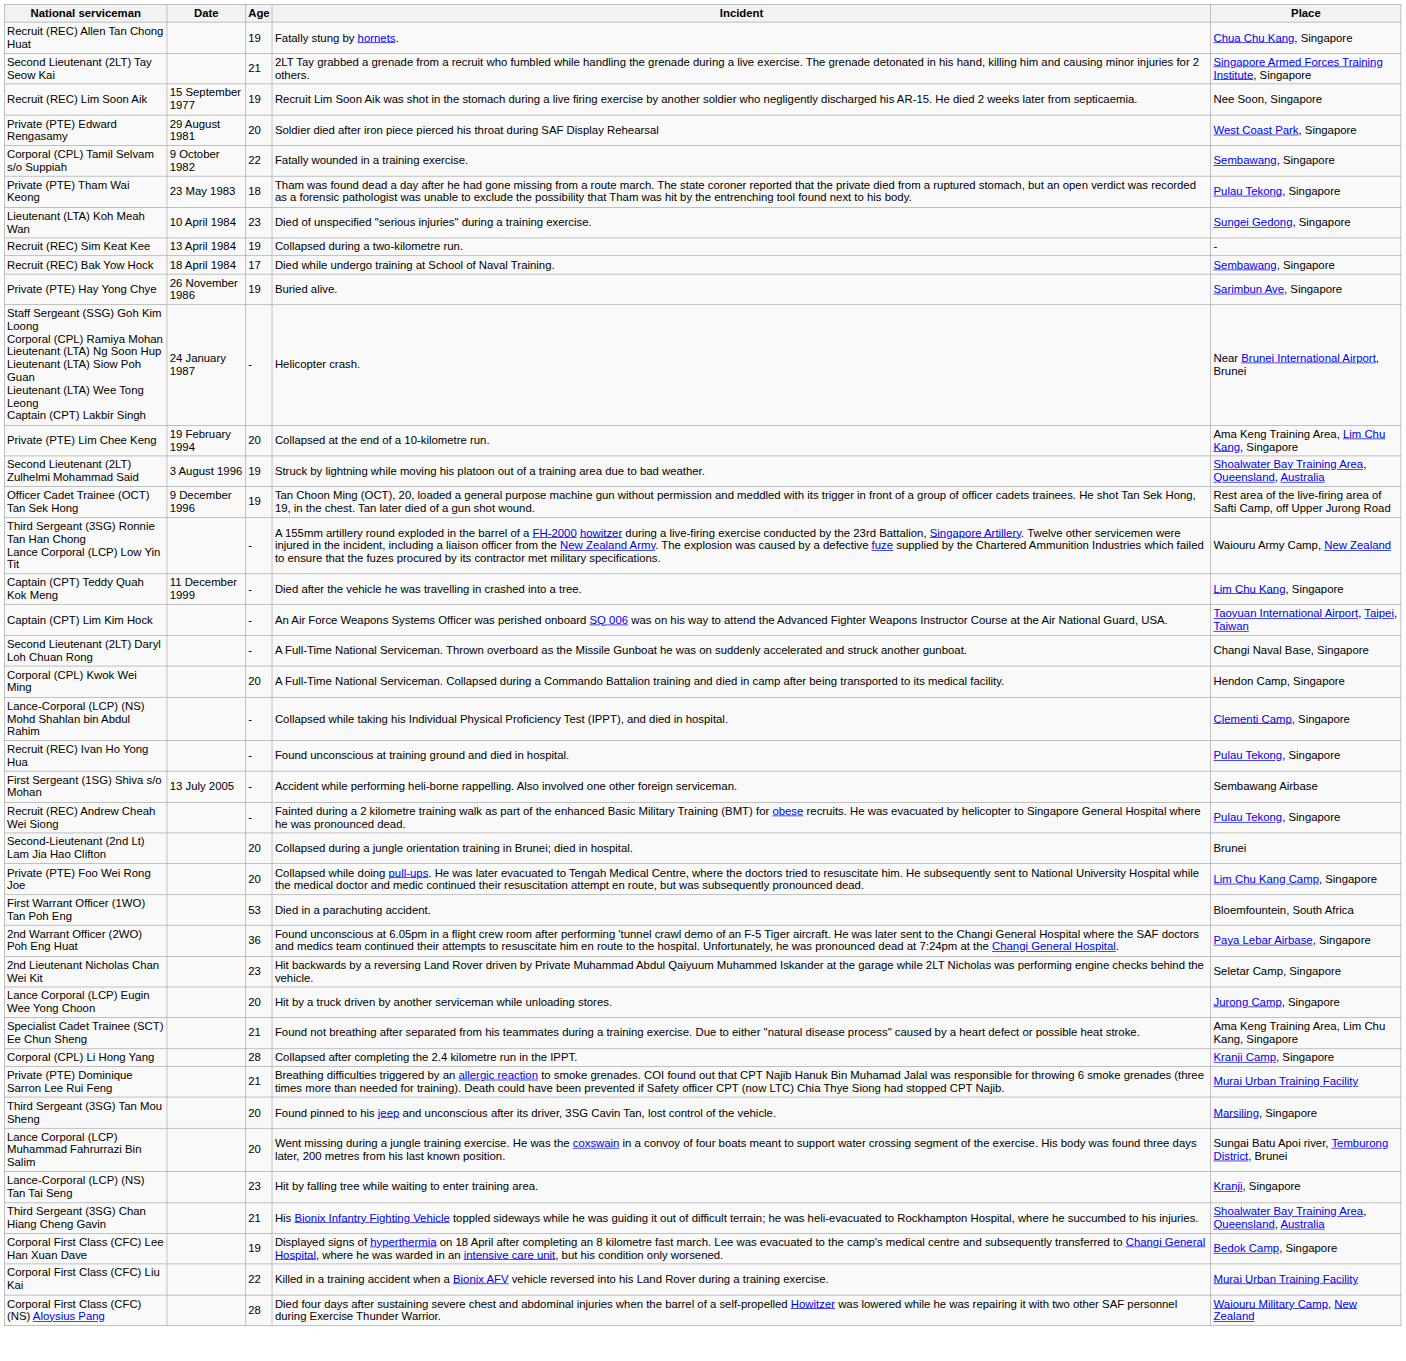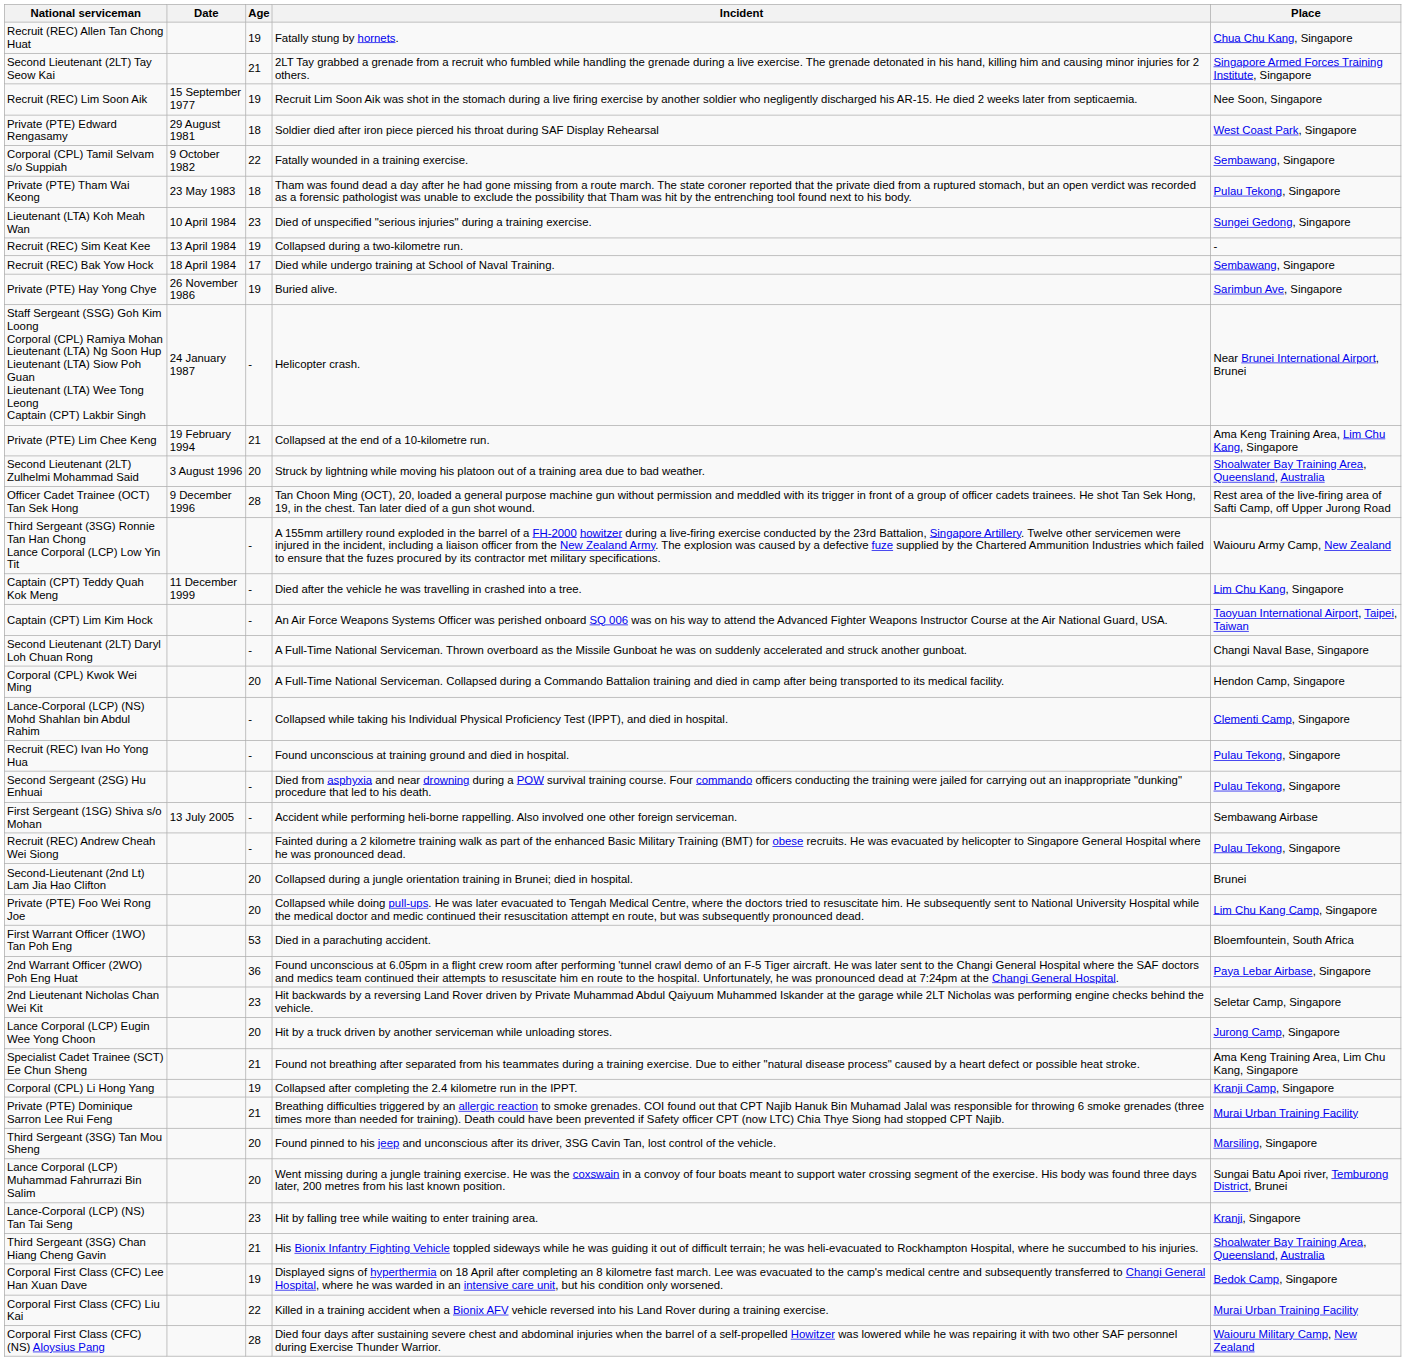 <table class="wikitable sortable">
 <tr>
 <th>National serviceman</th>
 <th>Date</th>
 <th>Age</th>
 <th>Incident</th>
 <th>Place</th>
 </tr>
 <tr>
 <td>Recruit (REC) Allen Tan Chong Huat</td>
 <td></td>
 <td>19</td>
 <td>Fatally stung by <a href='#'>hornets</a>.</td>
 <td><a href='#'>Chua Chu Kang</a>, Singapore</td>
 </tr>
 <tr>
 <td>Second Lieutenant (2LT) Tay Seow Kai</td>
 <td></td>
 <td>21</td>
 <td>2LT Tay grabbed a grenade from a recruit who fumbled while handling the grenade during a live exercise. The grenade detonated in his hand, killing him and causing minor injuries for 2 others.</td>
 <td><a href='#'>Singapore Armed Forces Training Institute</a>, Singapore</td>
 </tr>
 <tr>
 <td>Recruit (REC) Lim Soon Aik</td>
 <td>15 September 1977</td>
 <td>19</td>
 <td>Recruit Lim Soon Aik was shot in the stomach during a live firing exercise by another soldier who negligently discharged his AR-15. He died 2 weeks later from septicaemia.</td>
 <td>Nee Soon, Singapore</td>
 </tr>
 <tr>
 <td>Private (PTE) Edward Rengasamy</td>
 <td>29 August 1981</td>
-<td>20</td>
+<td>18</td>
 <td>Soldier died after iron piece pierced his throat during SAF Display Rehearsal </td>
 <td><a href='#'>West Coast Park</a>, Singapore</td>
 </tr>
 <tr>
 <td>Corporal (CPL) Tamil Selvam s/o Suppiah</td>
 <td>9 October 1982</td>
 <td>22</td>
 <td>Fatally wounded in a training exercise.</td>
 <td><a href='#'>Sembawang</a>, Singapore</td>
 </tr>
 <tr>
 <td>Private (PTE) Tham Wai Keong</td>
 <td>23 May 1983</td>
 <td>18</td>
 <td>Tham was found dead a day after he had gone missing from a route march. The state coroner reported that the private died from a ruptured stomach, but an open verdict was recorded as a forensic pathologist was unable to exclude the possibility that Tham was hit by the entrenching tool found next to his body.</td>
 <td><a href='#'>Pulau Tekong</a>, Singapore</td>
 </tr>
 <tr>
 <td>Lieutenant (LTA) Koh Meah Wan</td>
 <td>10 April 1984</td>
 <td>23</td>
 <td>Died of unspecified "serious injuries" during a training exercise.</td>
 <td><a href='#'>Sungei Gedong</a>, Singapore</td>
 </tr>
 <tr>
 <td>Recruit (REC) Sim Keat Kee</td>
 <td>13 April 1984</td>
 <td>19</td>
 <td>Collapsed during a two-kilometre run.</td>
 <td>-</td>
 </tr>
 <tr>
 <td>Recruit (REC) Bak Yow Hock</td>
 <td>18 April 1984</td>
 <td>17</td>
 <td>Died while undergo training at School of Naval Training.</td>
 <td><a href='#'>Sembawang</a>, Singapore</td>
 </tr>
 <tr>
 <td>Private (PTE) Hay Yong Chye</td>
 <td>26 November 1986</td>
 <td>19</td>
 <td>Buried alive.</td>
 <td><a href='#'>Sarimbun Ave</a>, Singapore</td>
 </tr>
 <tr>
 <td>Staff Sergeant (SSG) Goh Kim Loong<br>Corporal (CPL) Ramiya Mohan<br>Lieutenant (LTA) Ng Soon Hup<br>Lieutenant (LTA) Siow Poh Guan<br>Lieutenant (LTA) Wee Tong Leong<br>Captain (CPT) Lakbir Singh</td>
 <td>24 January 1987</td>
 <td>-</td>
 <td>Helicopter crash.</td>
 <td>Near <a href='#'>Brunei International Airport</a>, Brunei</td>
 </tr>
 <tr>
 <td>Private (PTE) Lim Chee Keng</td>
 <td>19 February 1994</td>
-<td>20</td>
+<td>21</td>
 <td>Collapsed at the end of a 10-kilometre run.</td>
 <td>Ama Keng Training Area, <a href='#'>Lim Chu Kang</a>, Singapore</td>
 </tr>
 <tr>
 <td>Second Lieutenant (2LT) Zulhelmi Mohammad Said</td>
 <td>3 August 1996</td>
-<td>19</td>
+<td>20</td>
 <td>Struck by lightning while moving his platoon out of a training area due to bad weather.</td>
 <td><a href='#'>Shoalwater Bay Training Area</a>, <a href='#'>Queensland</a>, <a href='#'>Australia</a></td>
 </tr>
 <tr>
 <td>Officer Cadet Trainee (OCT) Tan Sek Hong</td>
 <td>9 December 1996</td>
-<td>19</td>
+<td>28</td>
 <td>Tan Choon Ming (OCT), 20, loaded a general purpose machine gun without permission and meddled with its trigger in front of a group of officer cadets trainees. He shot Tan Sek Hong, 19, in the chest. Tan later died of a gun shot wound.</td>
 <td>Rest area of the live-firing area of Safti Camp, off Upper Jurong Road</td>
 </tr>
 <tr>
 <td>Third Sergeant (3SG) Ronnie Tan Han Chong<br>Lance Corporal (LCP) Low Yin Tit</td>
 <td></td>
 <td>-</td>
 <td>A 155mm artillery round exploded in the barrel of a <a href='#'>FH-2000</a> <a href='#'>howitzer</a> during a live-firing exercise conducted by the 23rd Battalion, <a href='#'>Singapore Artillery</a>. Twelve other servicemen were injured in the incident, including a liaison officer from the <a href='#'>New Zealand Army</a>. The explosion was caused by a defective <a href='#'>fuze</a> supplied by the Chartered Ammunition Industries which failed to ensure that the fuzes procured by its contractor met military specifications.</td>
 <td>Waiouru Army Camp, <a href='#'>New Zealand</a></td>
 </tr>
 <tr>
 <td>Captain (CPT) Teddy Quah Kok Meng</td>
 <td>11 December 1999</td>
 <td>-</td>
 <td>Died after the vehicle he was travelling in crashed into a tree.</td>
 <td><a href='#'>Lim Chu Kang</a>, Singapore</td>
 </tr>
 <tr>
 <td>Captain (CPT) Lim Kim Hock</td>
 <td></td>
 <td>-</td>
 <td>An Air Force Weapons Systems Officer was perished onboard <a href='#'>SQ 006</a>  was on his way to attend the Advanced Fighter Weapons Instructor Course at the Air National Guard, USA.</td>
 <td><a href='#'>Taoyuan International Airport</a>, <a href='#'>Taipei</a>, <a href='#'>Taiwan</a></td>
 </tr>
 <tr>
 <td>Second Lieutenant (2LT) Daryl Loh Chuan Rong</td>
 <td></td>
 <td>-</td>
 <td>A Full-Time National Serviceman. Thrown overboard as the Missile Gunboat he was on suddenly accelerated and struck another gunboat.</td>
 <td>Changi Naval Base, Singapore</td>
 </tr>
 <tr>
 <td>Corporal (CPL) Kwok Wei Ming</td>
 <td></td>
 <td>20</td>
 <td>A Full-Time National Serviceman. Collapsed during a Commando Battalion training and died in camp after being transported to its medical facility.</td>
 <td>Hendon Camp, Singapore</td>
 </tr>
 <tr>
 <td>Lance-Corporal (LCP) (NS) Mohd Shahlan bin Abdul Rahim</td>
 <td></td>
 <td>-</td>
 <td>Collapsed while taking his Individual Physical Proficiency Test (IPPT), and died in hospital.</td>
 <td><a href='#'>Clementi Camp</a>, Singapore</td>
 </tr>
 <tr>
 <td>Recruit (REC) Ivan Ho Yong Hua</td>
 <td></td>
 <td>-</td>
 <td>Found unconscious at training ground and died in hospital.</td>
+<td><a href='#'>Pulau Tekong</a>, Singapore</td>
+</tr>
+<tr>
+<td>Second Sergeant (2SG) Hu Enhuai</td>
+<td></td>
+<td>-</td>
+<td>Died from <a href='#'>asphyxia</a> and near <a href='#'>drowning</a> during a <a href='#'>POW</a> survival training course. Four <a href='#'>commando</a> officers conducting the training were jailed for carrying out an inappropriate "dunking" procedure that led to his death.</td>
 <td><a href='#'>Pulau Tekong</a>, Singapore</td>
 </tr>
 <tr>
 <td>First Sergeant (1SG) Shiva s/o Mohan</td>
 <td>13 July 2005</td>
 <td>-</td>
 <td>Accident while performing heli-borne rappelling. Also involved one other foreign serviceman.</td>
 <td>Sembawang Airbase</td>
 </tr>
 <tr>
 <td>Recruit (REC) Andrew Cheah Wei Siong</td>
 <td></td>
 <td>-</td>
 <td>Fainted during a 2 kilometre training walk as part of the enhanced Basic Military Training (BMT) for <a href='#'>obese</a> recruits. He was evacuated by helicopter to Singapore General Hospital where he was pronounced dead.</td>
 <td><a href='#'>Pulau Tekong</a>, Singapore</td>
 </tr>
 <tr>
 <td>Second-Lieutenant (2nd Lt) Lam Jia Hao Clifton</td>
 <td></td>
 <td>20</td>
 <td>Collapsed during a jungle orientation training in Brunei; died in hospital.</td>
 <td>Brunei</td>
 </tr>
 <tr>
 <td>Private (PTE) Foo Wei Rong Joe</td>
 <td></td>
 <td>20</td>
 <td>Collapsed while doing <a href='#'>pull-ups</a>. He was later evacuated to Tengah Medical Centre, where the doctors tried to resuscitate him. He subsequently sent to National University Hospital while the medical doctor and medic continued their resuscitation attempt en route, but was subsequently pronounced dead.</td>
 <td><a href='#'>Lim Chu Kang Camp</a>, Singapore</td>
 </tr>
 <tr>
 <td>First Warrant Officer (1WO) Tan Poh Eng</td>
 <td></td>
 <td>53</td>
 <td>Died in a parachuting accident.</td>
 <td>Bloemfountein, South Africa</td>
 </tr>
 <tr>
 <td>2nd Warrant Officer (2WO) Poh Eng Huat</td>
 <td></td>
 <td>36</td>
 <td>Found unconscious at 6.05pm in a flight crew room after performing 'tunnel crawl demo of an F-5 Tiger aircraft. He was later sent to the Changi General Hospital where the SAF doctors and medics team continued their attempts to resuscitate him en route to the hospital. Unfortunately, he was pronounced dead at 7:24pm at the <a href='#'>Changi General Hospital</a>.</td>
 <td><a href='#'>Paya Lebar Airbase</a>, Singapore</td>
 </tr>
 <tr>
 <td>2nd Lieutenant Nicholas Chan Wei Kit</td>
 <td></td>
 <td>23</td>
 <td>Hit backwards by a reversing Land Rover driven by Private Muhammad Abdul Qaiyuum Muhammed Iskander at the garage while 2LT Nicholas was performing engine checks behind the vehicle.</td>
 <td>Seletar Camp, Singapore</td>
 </tr>
 <tr>
 <td>Lance Corporal (LCP) Eugin Wee Yong Choon</td>
 <td></td>
 <td>20</td>
 <td>Hit by a truck driven by another serviceman while unloading stores.</td>
 <td><a href='#'>Jurong Camp</a>, Singapore</td>
 </tr>
 <tr>
 <td>Specialist Cadet Trainee (SCT) Ee Chun Sheng</td>
 <td></td>
 <td>21</td>
 <td>Found not breathing after separated from his teammates during a training exercise. Due to either "natural disease process" caused by a heart defect or possible heat stroke.</td>
 <td>Ama Keng Training Area, Lim Chu Kang, Singapore</td>
 </tr>
 <tr>
 <td>Corporal (CPL) Li Hong Yang</td>
 <td></td>
-<td>28</td>
+<td>19</td>
 <td>Collapsed after completing the 2.4 kilometre run in the IPPT.</td>
 <td><a href='#'>Kranji Camp</a>, Singapore</td>
 </tr>
 <tr>
 <td>Private (PTE) Dominique Sarron Lee Rui Feng</td>
 <td></td>
 <td>21</td>
 <td>Breathing difficulties triggered by an <a href='#'>allergic reaction</a> to smoke grenades. COI found out that CPT Najib Hanuk Bin Muhamad Jalal was responsible for throwing 6 smoke grenades (three times more than needed for training). Death could have been prevented if Safety officer CPT (now LTC) Chia Thye Siong had stopped CPT Najib.</td>
 <td><a href='#'>Murai Urban Training Facility</a></td>
 </tr>
 <tr>
 <td>Third Sergeant (3SG) Tan Mou Sheng</td>
 <td></td>
 <td>20</td>
 <td>Found pinned to his <a href='#'>jeep</a> and unconscious after its driver, 3SG Cavin Tan, lost control of the vehicle.</td>
 <td><a href='#'>Marsiling</a>, Singapore</td>
 </tr>
 <tr>
 <td>Lance Corporal (LCP) Muhammad Fahrurrazi Bin Salim</td>
 <td></td>
 <td>20</td>
 <td>Went missing during a jungle training exercise. He was the <a href='#'>coxswain</a> in a convoy of four boats meant to support water crossing segment of the exercise. His body was found three days later, 200 metres from his last known position.</td>
 <td>Sungai Batu Apoi river, <a href='#'>Temburong District</a>, Brunei</td>
 </tr>
 <tr>
 <td>Lance-Corporal (LCP) (NS) Tan Tai Seng</td>
 <td></td>
 <td>23</td>
 <td>Hit by falling tree while waiting to enter training area.</td>
 <td><a href='#'>Kranji</a>, Singapore</td>
 </tr>
 <tr>
 <td>Third Sergeant (3SG) Chan Hiang Cheng Gavin</td>
 <td></td>
 <td>21</td>
 <td>His <a href='#'>Bionix Infantry Fighting Vehicle</a> toppled sideways while he was guiding it out of difficult terrain; he was heli-evacuated to Rockhampton Hospital, where he succumbed to his injuries.</td>
 <td><a href='#'>Shoalwater Bay Training Area</a>, <a href='#'>Queensland</a>, <a href='#'>Australia</a></td>
 </tr>
 <tr>
 <td>Corporal First Class (CFC) Lee Han Xuan Dave</td>
 <td></td>
 <td>19</td>
 <td>Displayed signs of <a href='#'>hyperthermia</a> on 18 April after completing an 8 kilometre fast march. Lee was evacuated to the camp's medical centre and subsequently transferred to <a href='#'>Changi General Hospital</a>, where he was warded in an <a href='#'>intensive care unit</a>, but his condition only worsened.</td>
 <td><a href='#'>Bedok Camp</a>, Singapore</td>
 </tr>
 <tr>
 <td>Corporal First Class (CFC) Liu Kai</td>
 <td></td>
 <td>22</td>
 <td>Killed in a training accident when a <a href='#'>Bionix AFV</a> vehicle reversed into his Land Rover during a training exercise.</td>
 <td><a href='#'>Murai Urban Training Facility</a></td>
 </tr>
 <tr>
 <td>Corporal First Class (CFC) (NS) <a href='#'>Aloysius Pang</a></td>
 <td></td>
 <td>28</td>
 <td>Died four days after sustaining severe chest and abdominal injuries when the barrel of a self-propelled <a href='#'>Howitzer</a> was lowered while he was repairing it with two other SAF personnel during Exercise Thunder Warrior.</td>
 <td><a href='#'>Waiouru Military Camp</a>, <a href='#'>New Zealand</a></td>
 </tr>
 </table>
